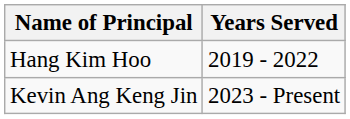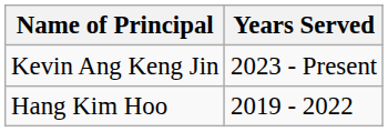 <table class="wikitable">
 <tr>
 <th>Name of Principal</th>
 <th>Years Served</th>
 </tr>
 <tr>
+<td>Kevin Ang Keng Jin</td>
+<td>2023 - Present</td>
+</tr>
+<tr>
 <td>Hang Kim Hoo</td>
 <td>2019 - 2022</td>
 </tr>
-<tr>
-<td>Kevin Ang Keng Jin</td>
-<td>2023 - Present</td>
-</tr>
 </table>
